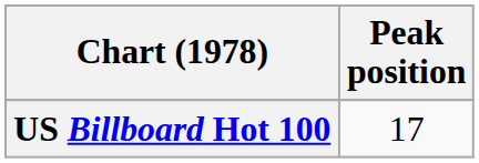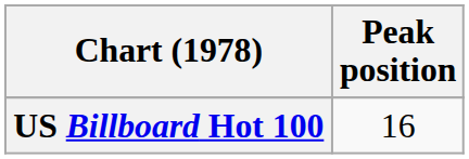 <table class="wikitable sortable plainrowheaders" style="text-align:center">
 <tr>
 <th>Chart (1978)</th>
 <th>Peak<br>position</th>
 </tr>
 <tr>
 </tr>
 <tr>
 <th scope="row">US <a href='#'><em>Billboard</em> Hot 100</a></th>
-<td style="text-align:center;">17</td>
+<td style="text-align:center;">16</td>
 </tr>
 </table>
